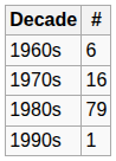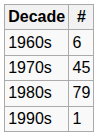 <table class="wikitable">
 <tr>
 <th>Decade</th>
 <th>#</th>
 </tr>
 <tr>
 <td>1960s</td>
 <td>6</td>
 </tr>
 <tr>
 <td>1970s</td>
-<td>16</td>
+<td>45</td>
 </tr>
 <tr>
 <td>1980s</td>
 <td>79</td>
 </tr>
 <tr>
 <td>1990s</td>
 <td>1</td>
 </tr>
 </table>
